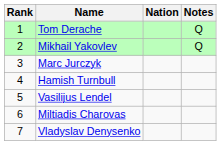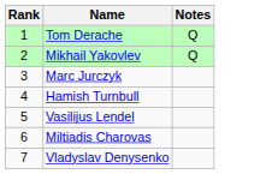 <table class="wikitable sortable" style="text-align:center">
 <tr>
 <th>Rank</th>
 <th>Name</th>
-<th>Nation</th>
 <th>Notes</th>
 </tr>
 <tr bgcolor=bbffbb>
 <td>1</td>
 <td align=left><a href='#'>Tom Derache</a></td>
-<td align=left></td>
 <td>Q</td>
 </tr>
 <tr bgcolor=bbffbb>
 <td>2</td>
 <td align=left><a href='#'>Mikhail Yakovlev</a></td>
-<td align=left></td>
 <td>Q</td>
 </tr>
 <tr>
 <td>3</td>
 <td align=left><a href='#'>Marc Jurczyk</a></td>
-<td align=left></td>
 <td></td>
 </tr>
 <tr>
 <td>4</td>
 <td align=left><a href='#'>Hamish Turnbull</a></td>
-<td align=left></td>
 <td></td>
 </tr>
 <tr>
 <td>5</td>
 <td align=left><a href='#'>Vasilijus Lendel</a></td>
-<td align=left></td>
 <td></td>
 </tr>
 <tr>
 <td>6</td>
 <td align=left><a href='#'>Miltiadis Charovas</a></td>
-<td align=left></td>
 <td></td>
 </tr>
 <tr>
 <td>7</td>
 <td align=left><a href='#'>Vladyslav Denysenko</a></td>
-<td align=left></td>
 <td></td>
 </tr>
 </table>
